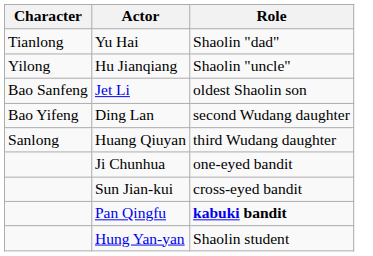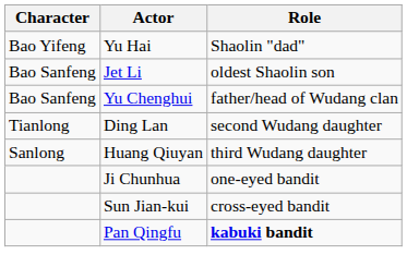 <table class="wikitable">
 <tr>
 <th>Character</th>
 <th>Actor</th>
 <th>Role</th>
 </tr>
 <tr>
-<td>Tianlong</td>
+<td>Bao Yifeng</td>
 <td>Yu Hai</td>
 <td>Shaolin "dad"</td>
-</tr>
-<tr>
-<td>Yilong</td>
-<td>Hu Jianqiang</td>
-<td>Shaolin "uncle"</td>
 </tr>
 <tr>
 <td>Bao Sanfeng</td>
 <td><a href='#'>Jet Li</a></td>
 <td>oldest Shaolin son</td>
 </tr>
 <tr>
-<td>Bao Yifeng</td>
+<td>Bao Sanfeng</td>
+<td><a href='#'>Yu Chenghui</a></td>
+<td>father/head of Wudang clan</td>
+</tr>
+<tr>
+<td>Tianlong</td>
 <td>Ding Lan</td>
 <td>second Wudang daughter</td>
 </tr>
 <tr>
 <td>Sanlong</td>
 <td>Huang Qiuyan</td>
 <td>third Wudang daughter</td>
 </tr>
 <tr>
 <td></td>
 <td>Ji Chunhua</td>
 <td>one-eyed bandit</td>
 </tr>
 <tr>
 <td></td>
 <td>Sun Jian-kui</td>
 <td>cross-eyed bandit</td>
 </tr>
 <tr>
 <td></td>
 <td><a href='#'>Pan Qingfu</a></td>
 <td><strong><a href='#'>kabuki</a> bandit</strong></td>
 </tr>
-<tr>
-<td></td>
-<td><a href='#'>Hung Yan-yan</a></td>
-<td>Shaolin student</td>
-</tr>
 </table>
